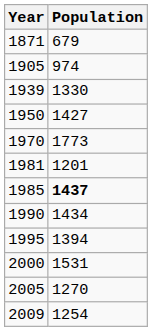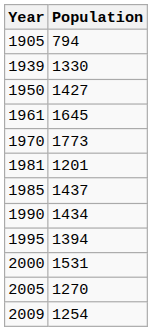 <table class="wikitable">
 <tr>
 <th>Year</th>
 <th>Population</th>
 </tr>
 <tr>
-<td>1871</td>
-<td>679</td>
-</tr>
-<tr>
 <td>1905</td>
-<td>974</td>
+<td>794</td>
 </tr>
 <tr>
 <td>1939</td>
 <td>1330</td>
 </tr>
 <tr>
 <td>1950</td>
 <td>1427</td>
+</tr>
+<tr>
+<td>1961</td>
+<td>1645</td>
 </tr>
 <tr>
 <td>1970</td>
 <td>1773</td>
 </tr>
 <tr>
 <td>1981</td>
 <td>1201</td>
 </tr>
 <tr>
 <td>1985</td>
-<td><strong>1437</strong></td>
+<td>1437</td>
 </tr>
 <tr>
 <td>1990</td>
 <td>1434</td>
 </tr>
 <tr>
 <td>1995</td>
 <td>1394</td>
 </tr>
 <tr>
 <td>2000</td>
 <td>1531</td>
 </tr>
 <tr>
 <td>2005</td>
 <td>1270</td>
 </tr>
 <tr>
 <td>2009</td>
 <td>1254</td>
 </tr>
 </table>
